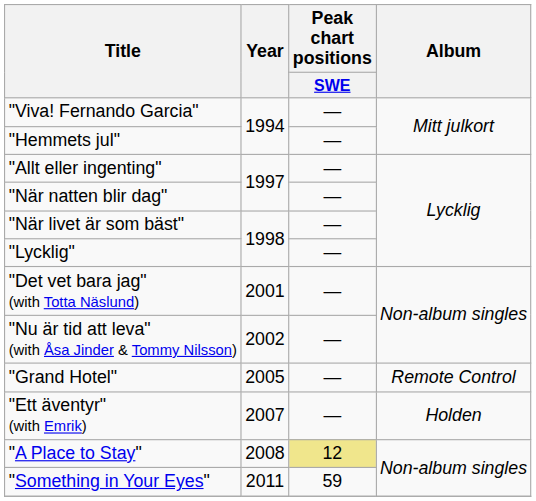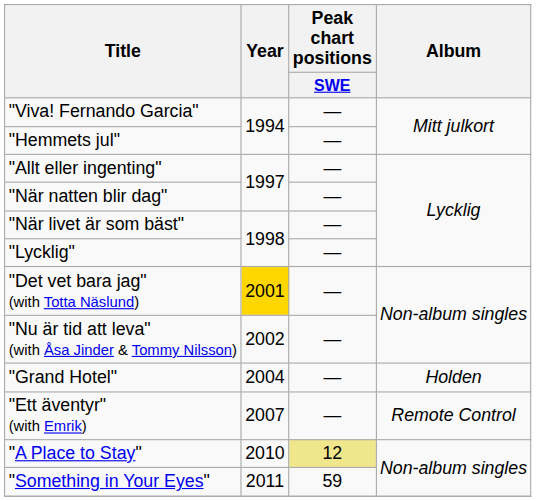 <table class="wikitable">
 <tr>
 <th align="center" rowspan="2">Title</th>
 <th align="center" rowspan="2">Year</th>
 <th align="center" colspan="1">Peak chart positions</th>
 <th align="center" rowspan="2">Album</th>
 </tr>
 <tr>
 <th scope="col" style="width:3em;font-size:90%;"><a href='#'>SWE</a><br></th>
 </tr>
 <tr>
 <td>"Viva! Fernando Garcia"</td>
 <td style="text-align:center;" rowspan="2">1994</td>
 <td style="text-align:center;">—</td>
 <td style="text-align:center;" rowspan="2"><em>Mitt julkort</em></td>
 </tr>
 <tr>
 <td>"Hemmets jul"</td>
 <td style="text-align:center;">—</td>
 </tr>
 <tr>
 <td>"Allt eller ingenting"</td>
 <td style="text-align:center;" rowspan="2">1997</td>
 <td style="text-align:center;">—</td>
 <td style="text-align:center;" rowspan="4"><em>Lycklig</em></td>
 </tr>
 <tr>
 <td>"När natten blir dag"</td>
 <td style="text-align:center;">—</td>
 </tr>
 <tr>
 <td>"När livet är som bäst"</td>
 <td style="text-align:center;" rowspan="2">1998</td>
 <td style="text-align:center;">—</td>
 </tr>
 <tr>
 <td>"Lycklig"</td>
 <td style="text-align:center;">—</td>
 </tr>
 <tr>
 <td>"Det vet bara jag" <br><small>(with <a href='#'>Totta Näslund</a>)</small></td>
-<td style="text-align:center;">2001</td>
+<td style="background: gold; text-align:center;">2001</td>
 <td style="text-align:center;">—</td>
 <td style="text-align:center;" rowspan="2"><em>Non-album singles</em></td>
 </tr>
 <tr>
 <td>"Nu är tid att leva" <br><small>(with <a href='#'>Åsa Jinder</a> & <a href='#'>Tommy Nilsson</a>)</small></td>
 <td style="text-align:center;">2002</td>
 <td style="text-align:center;">—</td>
 </tr>
 <tr>
 <td>"Grand Hotel"</td>
-<td style="text-align:center;">2005</td>
+<td style="text-align:center;">2004</td>
 <td style="text-align:center;">—</td>
-<td style="text-align:center;"><em>Remote Control</em></td>
+<td style="text-align:center;"><em>Holden</em></td>
 </tr>
 <tr>
 <td>"Ett äventyr" <br><small>(with <a href='#'>Emrik</a>)</small></td>
 <td style="text-align:center;">2007</td>
 <td style="text-align:center;">—</td>
-<td style="text-align:center;"><em>Holden</em></td>
+<td style="text-align:center;"><em>Remote Control</em></td>
 </tr>
 <tr>
 <td>"<a href='#'>A Place to Stay</a>"</td>
-<td style="text-align:center;">2008</td>
+<td style="text-align:center;">2010</td>
 <td style="background: khaki; text-align:center;">12</td>
 <td style="text-align:center;" rowspan="2"><em>Non-album singles</em></td>
 </tr>
 <tr>
 <td>"<a href='#'>Something in Your Eyes</a>"</td>
 <td style="text-align:center;">2011</td>
 <td style="text-align:center;">59</td>
 </tr>
 <tr>
 </tr>
 </table>
